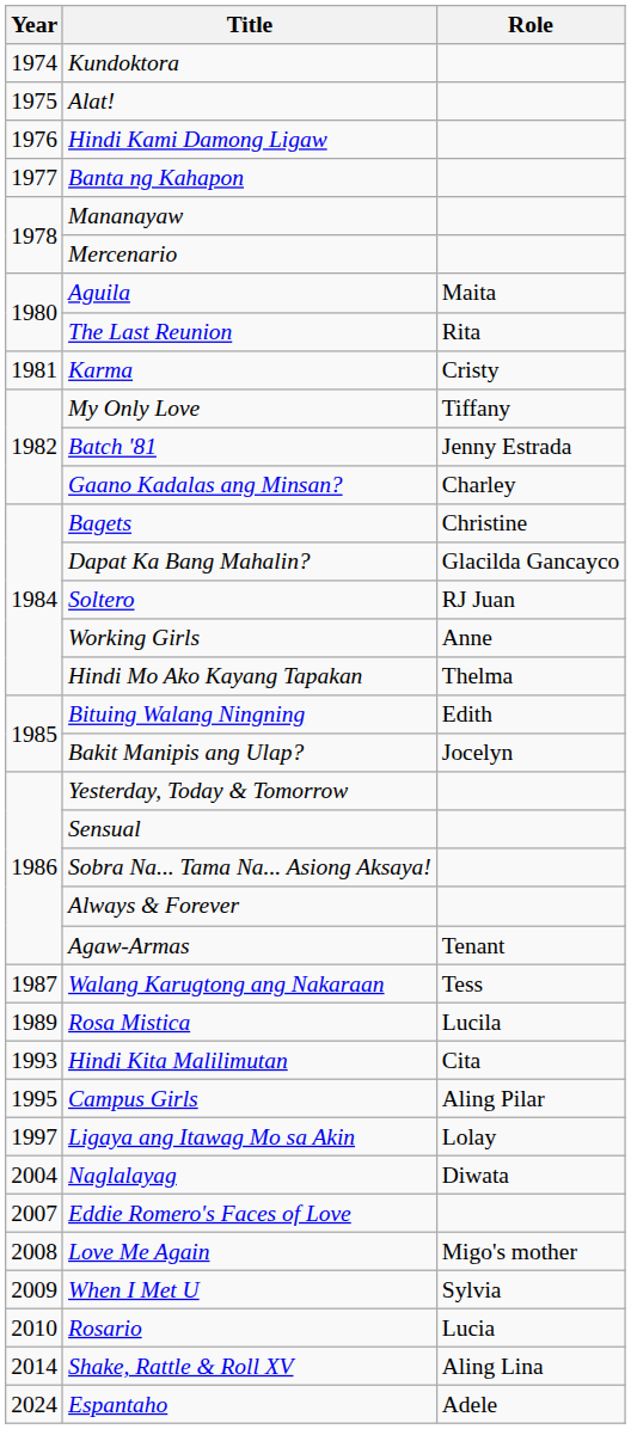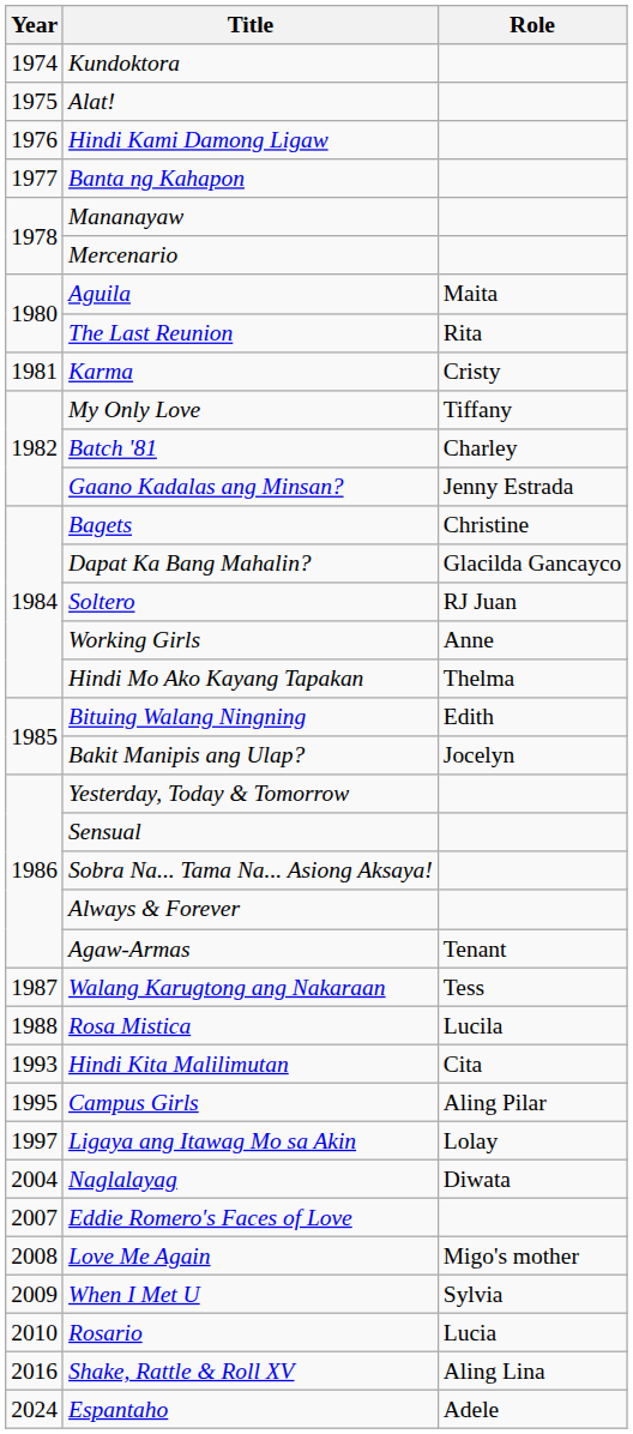 <table class=wikitable style="font-size: 95%;">
 <tr>
 <th>Year</th>
 <th>Title</th>
 <th>Role</th>
 </tr>
 <tr>
 <td>1974</td>
 <td><em>Kundoktora</em></td>
 <td></td>
 </tr>
 <tr>
 <td>1975</td>
 <td><em>Alat!</em></td>
 <td></td>
 </tr>
 <tr>
 <td>1976</td>
 <td><em><a href='#'>Hindi Kami Damong Ligaw</a></em></td>
 <td></td>
 </tr>
 <tr>
 <td>1977</td>
 <td><em><a href='#'>Banta ng Kahapon</a></em></td>
 <td></td>
 </tr>
 <tr>
 <td rowspan="2">1978</td>
 <td><em>Mananayaw</em></td>
 <td></td>
 </tr>
 <tr>
 <td><em>Mercenario</em></td>
 <td></td>
 </tr>
 <tr>
 <td rowspan=2>1980</td>
 <td><em><a href='#'>Aguila</a></em></td>
 <td>Maita</td>
 </tr>
 <tr>
 <td><em><a href='#'>The Last Reunion</a></em></td>
 <td>Rita</td>
 </tr>
 <tr>
 <td>1981</td>
 <td><em><a href='#'>Karma</a></em></td>
 <td>Cristy</td>
 </tr>
 <tr>
 <td rowspan="3">1982</td>
 <td><em>My Only Love</em></td>
 <td>Tiffany</td>
 </tr>
 <tr>
 <td><em><a href='#'>Batch '81</a></em></td>
-<td>Jenny Estrada</td>
+<td>Charley</td>
 </tr>
 <tr>
 <td><em><a href='#'>Gaano Kadalas ang Minsan?</a></em></td>
-<td>Charley</td>
+<td>Jenny Estrada</td>
 </tr>
 <tr>
 <td rowspan="5">1984</td>
 <td><em><a href='#'>Bagets</a></em></td>
 <td>Christine</td>
 </tr>
 <tr>
 <td><em>Dapat Ka Bang Mahalin?</em></td>
 <td>Glacilda Gancayco</td>
 </tr>
 <tr>
 <td><em><a href='#'>Soltero</a></em></td>
 <td>RJ Juan</td>
 </tr>
 <tr>
 <td><em>Working Girls</em></td>
 <td>Anne</td>
 </tr>
 <tr>
 <td><em>Hindi Mo Ako Kayang Tapakan</em></td>
 <td>Thelma</td>
 </tr>
 <tr>
 <td rowspan="2">1985</td>
 <td><em><a href='#'>Bituing Walang Ningning</a></em></td>
 <td>Edith</td>
 </tr>
 <tr>
 <td><em>Bakit Manipis ang Ulap?</em></td>
 <td>Jocelyn</td>
 </tr>
 <tr>
 <td rowspan="5">1986</td>
 <td><em>Yesterday, Today & Tomorrow</em></td>
 <td></td>
 </tr>
 <tr>
 <td><em>Sensual</em></td>
 <td></td>
 </tr>
 <tr>
 <td><em>Sobra Na... Tama Na... Asiong Aksaya!</em></td>
 <td></td>
 </tr>
 <tr>
 <td><em>Always & Forever</em></td>
 <td></td>
 </tr>
 <tr>
 <td><em>Agaw-Armas</em></td>
 <td>Tenant</td>
 </tr>
 <tr>
 <td>1987</td>
 <td><em><a href='#'>Walang Karugtong ang Nakaraan</a></em></td>
 <td>Tess</td>
 </tr>
 <tr>
-<td>1989</td>
+<td>1988</td>
 <td><em><a href='#'>Rosa Mistica</a></em></td>
 <td>Lucila</td>
 </tr>
 <tr>
 <td>1993</td>
 <td><em><a href='#'>Hindi Kita Malilimutan</a></em></td>
 <td>Cita</td>
 </tr>
 <tr>
 <td>1995</td>
 <td><em><a href='#'>Campus Girls</a></em></td>
 <td>Aling Pilar</td>
 </tr>
 <tr>
 <td>1997</td>
 <td><em><a href='#'>Ligaya ang Itawag Mo sa Akin</a></em></td>
 <td>Lolay</td>
 </tr>
 <tr>
 <td>2004</td>
 <td><em><a href='#'>Naglalayag</a></em></td>
 <td>Diwata</td>
 </tr>
 <tr>
 <td>2007</td>
 <td><em><a href='#'>Eddie Romero's Faces of Love</a></em></td>
 <td></td>
 </tr>
 <tr>
 <td>2008</td>
 <td><em><a href='#'>Love Me Again</a></em></td>
 <td>Migo's mother</td>
 </tr>
 <tr>
 <td>2009</td>
 <td><em><a href='#'>When I Met U</a></em></td>
 <td>Sylvia</td>
 </tr>
 <tr>
 <td>2010</td>
 <td><em><a href='#'>Rosario</a></em></td>
 <td>Lucia</td>
 </tr>
 <tr>
-<td>2014</td>
+<td>2016</td>
 <td><em><a href='#'>Shake, Rattle & Roll XV</a></em></td>
 <td>Aling Lina</td>
 </tr>
 <tr>
 <td>2024</td>
 <td><em><a href='#'>Espantaho</a></em></td>
 <td>Adele</td>
 </tr>
 </table>
